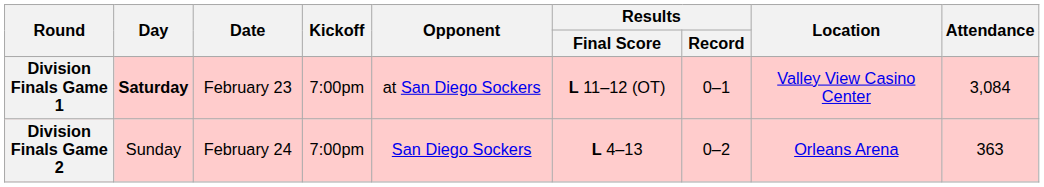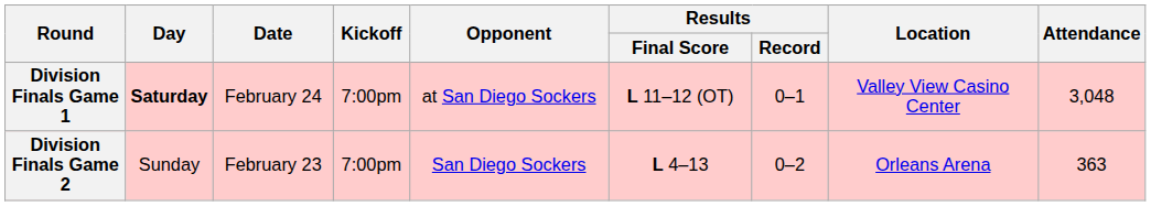 <table class="wikitable">
 <tr>
 <th rowspan="2" width="100">Round</th>
 <th rowspan="2" width="70">Day</th>
 <th rowspan="2" width="100">Date</th>
 <th rowspan="2" width="60">Kickoff</th>
 <th rowspan="2" width="170">Opponent</th>
 <th colspan="2" width="180">Results</th>
 <th rowspan="2" width="180">Location</th>
 <th rowspan="2" width="80">Attendance</th>
 </tr>
 <tr>
 <th width="120">Final Score</th>
 <th width="60">Record</th>
 </tr>
 <tr align="center" bgcolor="#FFCCCC">
 <th>Division Finals Game 1</th>
 <td><strong>Saturday</strong></td>
-<td>February 23</td>
+<td>February 24</td>
 <td>7:00pm</td>
 <td>at <a href='#'>San Diego Sockers</a></td>
 <td><strong>L</strong> 11–12 (OT)</td>
 <td>0–1</td>
 <td><a href='#'>Valley View Casino Center</a></td>
-<td>3,084</td>
+<td>3,048</td>
 </tr>
 <tr align="center" bgcolor="#FFCCCC">
 <th>Division Finals Game 2</th>
 <td>Sunday</td>
-<td>February 24</td>
+<td>February 23</td>
 <td>7:00pm</td>
 <td><a href='#'>San Diego Sockers</a></td>
 <td><strong>L</strong> 4–13</td>
 <td>0–2</td>
 <td><a href='#'>Orleans Arena</a></td>
 <td>363</td>
 </tr>
 </table>
